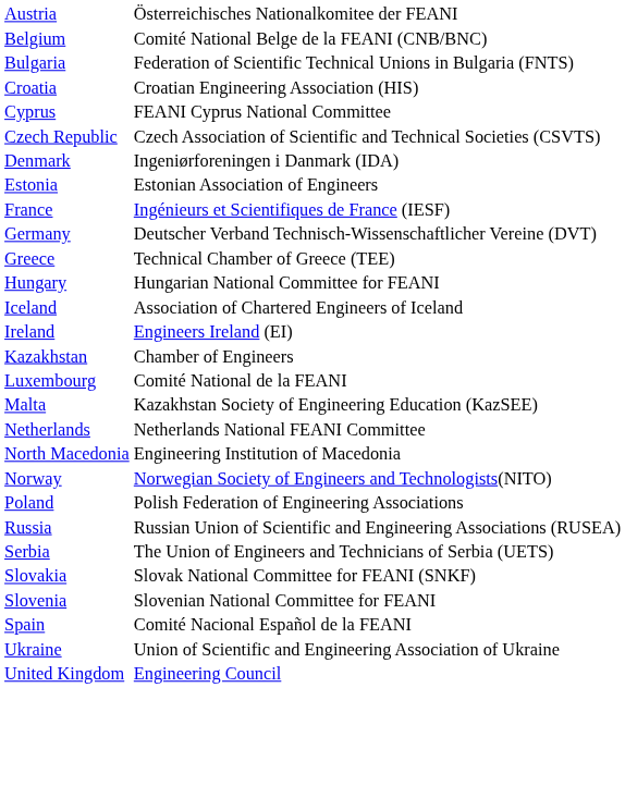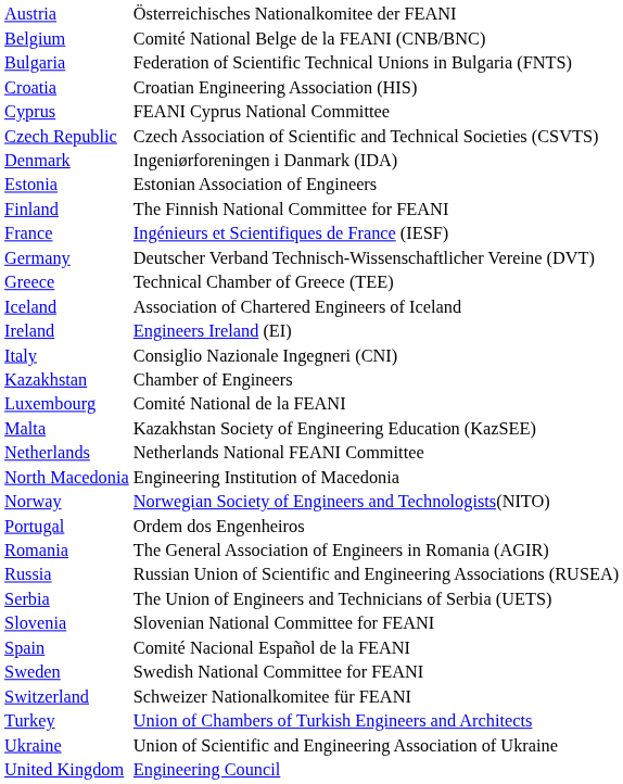 <table>
 <tr>
 <td><a href='#'>Austria</a></td>
 <td>Österreichisches Nationalkomitee der FEANI</td>
 </tr>
 <tr>
 <td><a href='#'>Belgium</a></td>
 <td>Comité National Belge de la FEANI (CNB/BNC)</td>
 </tr>
 <tr>
 <td><a href='#'>Bulgaria</a></td>
 <td>Federation of Scientific Technical Unions in Bulgaria (FNTS)</td>
 </tr>
 <tr>
 <td><a href='#'>Croatia</a></td>
 <td>Croatian Engineering Association (HIS)</td>
 </tr>
 <tr>
 <td><a href='#'>Cyprus</a></td>
 <td>FEANI Cyprus National Committee</td>
 </tr>
 <tr>
 <td><a href='#'>Czech Republic</a></td>
 <td>Czech Association of Scientific and Technical Societies (CSVTS)</td>
 </tr>
 <tr>
 <td><a href='#'>Denmark</a></td>
 <td>Ingeniørforeningen i Danmark (IDA)</td>
 </tr>
 <tr>
 <td><a href='#'>Estonia</a></td>
 <td>Estonian Association of Engineers</td>
 </tr>
 <tr>
+<td><a href='#'>Finland</a></td>
+<td>The Finnish National Committee for FEANI</td>
+</tr>
+<tr>
 <td><a href='#'>France</a></td>
 <td><a href='#'>Ingénieurs et Scientifiques de France</a> (IESF)</td>
 </tr>
 <tr>
 <td><a href='#'>Germany</a></td>
 <td>Deutscher Verband Technisch-Wissenschaftlicher Vereine (DVT)</td>
 </tr>
 <tr>
 <td><a href='#'>Greece</a></td>
 <td>Technical Chamber of Greece (TEE)</td>
 </tr>
 <tr>
-<td><a href='#'>Hungary</a></td>
-<td>Hungarian National Committee for FEANI</td>
-</tr>
-<tr>
 <td><a href='#'>Iceland</a></td>
 <td>Association of Chartered Engineers of Iceland</td>
 </tr>
 <tr>
 <td><a href='#'>Ireland</a></td>
 <td><a href='#'>Engineers Ireland</a> (EI)</td>
+</tr>
+<tr>
+<td><a href='#'>Italy</a></td>
+<td>Consiglio Nazionale Ingegneri (CNI)</td>
 </tr>
 <tr>
 <td><a href='#'>Kazakhstan</a></td>
 <td>Chamber of Engineers</td>
 </tr>
 <tr>
 <td><a href='#'>Luxembourg</a></td>
 <td>Comité National de la FEANI</td>
 </tr>
 <tr>
 <td><a href='#'>Malta</a></td>
 <td>Kazakhstan Society of Engineering Education (KazSEE)</td>
 </tr>
 <tr>
 <td><a href='#'>Netherlands</a></td>
 <td>Netherlands National FEANI Committee</td>
 </tr>
 <tr>
 <td><a href='#'>North Macedonia</a></td>
 <td>Engineering Institution of Macedonia</td>
 </tr>
 <tr>
 <td><a href='#'>Norway</a></td>
 <td><a href='#'>Norwegian Society of Engineers and Technologists</a>(NITO)</td>
 </tr>
 <tr>
-<td><a href='#'>Poland</a></td>
-<td>Polish Federation of Engineering Associations</td>
+<td><a href='#'>Portugal</a></td>
+<td>Ordem dos Engenheiros</td>
+</tr>
+<tr>
+<td><a href='#'>Romania</a></td>
+<td>The General Association of Engineers in Romania (AGIR)</td>
 </tr>
 <tr>
 <td><a href='#'>Russia</a></td>
 <td>Russian Union of Scientific and Engineering Associations (RUSEA)</td>
 </tr>
 <tr>
 <td><a href='#'>Serbia</a></td>
 <td>The Union of Engineers and Technicians of Serbia (UETS)</td>
 </tr>
 <tr>
-<td><a href='#'>Slovakia</a></td>
-<td>Slovak National Committee for FEANI (SNKF)</td>
-</tr>
-<tr>
 <td><a href='#'>Slovenia</a></td>
 <td>Slovenian National Committee for FEANI</td>
 </tr>
 <tr>
 <td><a href='#'>Spain</a></td>
 <td>Comité Nacional Español de la FEANI</td>
+</tr>
+<tr>
+<td><a href='#'>Sweden</a></td>
+<td>Swedish National Committee for FEANI</td>
+</tr>
+<tr>
+<td><a href='#'>Switzerland</a></td>
+<td>Schweizer Nationalkomitee für FEANI</td>
+</tr>
+<tr>
+<td><a href='#'>Turkey</a></td>
+<td><a href='#'>Union of Chambers of Turkish Engineers and Architects</a></td>
 </tr>
 <tr>
 <td><a href='#'>Ukraine</a></td>
 <td>Union of Scientific and Engineering Association of Ukraine</td>
 </tr>
 <tr>
 <td><a href='#'>United Kingdom</a></td>
 <td><a href='#'>Engineering Council</a></td>
 </tr>
 <tr>
 </tr>
 </table>
